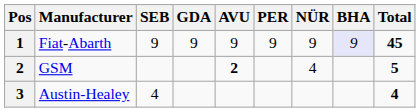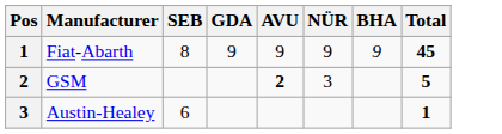 <table class="wikitable" style="font-size: 90%;">
 <tr>
 <th>Pos</th>
 <th>Manufacturer</th>
 <th> SEB</th>
 <th> GDA</th>
 <th> AVU</th>
-<th> PER</th>
 <th> NÜR</th>
 <th> BHA</th>
 <th>Total</th>
 </tr>
 <tr>
 <th>1</th>
 <td> <a href='#'>Fiat</a>-<a href='#'>Abarth</a></td>
+<td align=center>8</td>
 <td align=center>9</td>
 <td align=center>9</td>
 <td align=center>9</td>
-<td align=center>9</td>
-<td align=center>9</td>
-<td align=center style="background: lavender;"><em>9</em></td>
+<td align=center><em>9</em></td>
 <td align=center><strong>45</strong></td>
 </tr>
 <tr>
 <th>2</th>
 <td> <a href='#'>GSM</a></td>
 <td></td>
 <td></td>
 <td align=center><strong>2</strong></td>
-<td></td>
-<td align=center>4</td>
+<td align=center>3</td>
 <td></td>
 <td align=center><strong>5</strong></td>
 </tr>
 <tr>
 <th>3</th>
 <td> <a href='#'>Austin-Healey</a></td>
-<td align=center>4</td>
+<td align=center>6</td>
 <td></td>
 <td></td>
 <td></td>
 <td></td>
-<td></td>
-<td align=center><strong>4</strong></td>
+<td align=center><strong>1</strong></td>
 </tr>
 </table>
